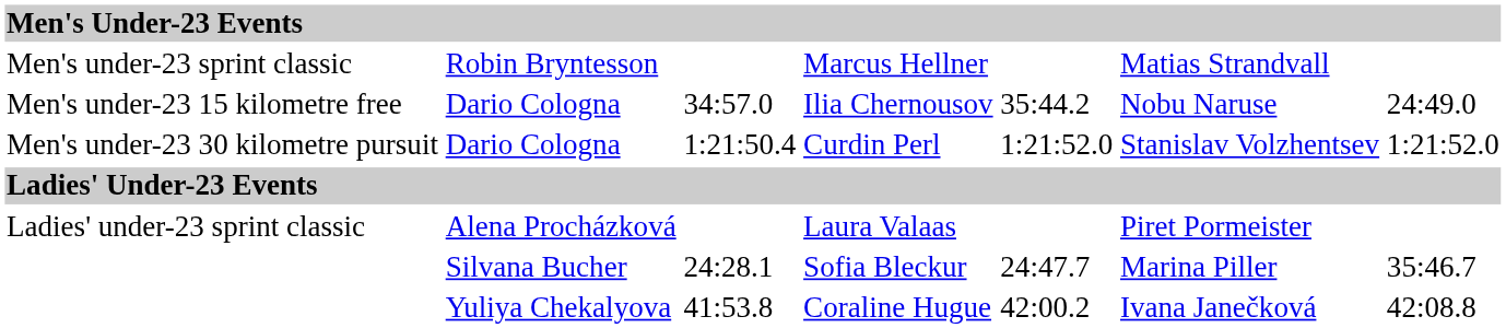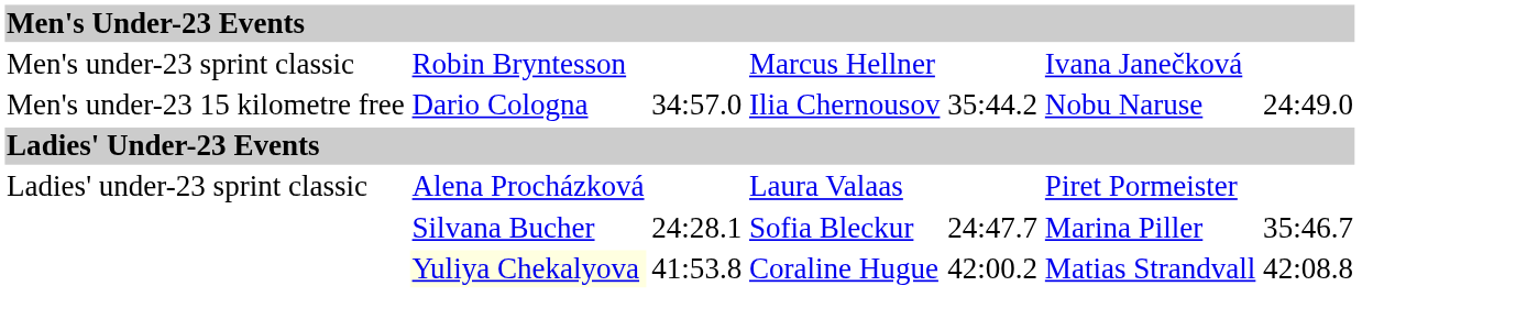 <table>
 <tr style="background:#ccc;">
 <td colspan=7><strong>Men's Under-23 Events</strong></td>
 </tr>
 <tr>
 <td>Men's under-23 sprint classic</td>
 <td><a href='#'>Robin Bryntesson</a><br></td>
 <td></td>
 <td><a href='#'>Marcus Hellner</a><br></td>
 <td></td>
-<td><a href='#'>Matias Strandvall</a><br></td>
+<td><a href='#'>Ivana Janečková</a><br></td>
 <td></td>
 </tr>
 <tr>
 <td>Men's under-23 15 kilometre free</td>
 <td><a href='#'>Dario Cologna</a><br></td>
 <td>34:57.0</td>
 <td><a href='#'>Ilia Chernousov</a><br></td>
 <td>35:44.2</td>
 <td><a href='#'>Nobu Naruse</a><br></td>
 <td>24:49.0</td>
-</tr>
-<tr>
-<td>Men's under-23 30 kilometre pursuit</td>
-<td><a href='#'>Dario Cologna</a><br></td>
-<td>1:21:50.4</td>
-<td><a href='#'>Curdin Perl</a><br></td>
-<td>1:21:52.0</td>
-<td><a href='#'>Stanislav Volzhentsev</a><br></td>
-<td>1:21:52.0</td>
 </tr>
 <tr style="background:#ccc;">
 <td colspan=7><strong>Ladies' Under-23 Events</strong></td>
 </tr>
 <tr>
 <td>Ladies' under-23 sprint classic</td>
 <td><a href='#'>Alena Procházková</a><br></td>
 <td></td>
 <td><a href='#'>Laura Valaas</a><br></td>
 <td></td>
 <td><a href='#'>Piret Pormeister</a><br></td>
 <td></td>
 </tr>
 <tr>
 <td></td>
 <td><a href='#'>Silvana Bucher</a><br></td>
 <td>24:28.1</td>
 <td><a href='#'>Sofia Bleckur</a><br></td>
 <td>24:47.7</td>
 <td><a href='#'>Marina Piller</a><br></td>
 <td>35:46.7</td>
 </tr>
 <tr>
 <td></td>
-<td><a href='#'>Yuliya Chekalyova</a><br></td>
+<td style="background: lightyellow;"><a href='#'>Yuliya Chekalyova</a><br></td>
 <td>41:53.8</td>
 <td><a href='#'>Coraline Hugue</a><br></td>
 <td>42:00.2</td>
-<td><a href='#'>Ivana Janečková</a><br></td>
+<td><a href='#'>Matias Strandvall</a><br></td>
 <td>42:08.8</td>
 </tr>
 </table>
